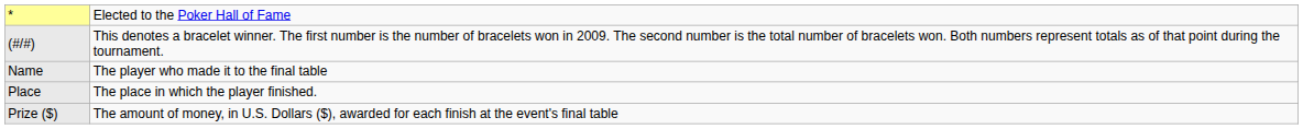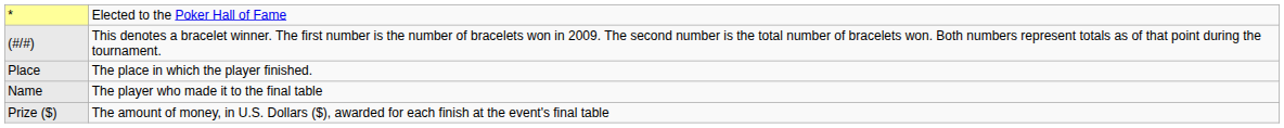 <table class="wikitable">
 <tr>
 <td style="background-color:#FFFF99; width:6em">*</td>
 <td>Elected to the <a href='#'>Poker Hall of Fame</a></td>
 </tr>
 <tr>
 <td bgcolor="#E9E9E9">(#/#)</td>
 <td>This denotes a bracelet winner. The first number is the number of bracelets won in 2009. The second number is the total number of bracelets won. Both numbers represent totals as of that point during the tournament.</td>
 </tr>
 <tr>
+<td bgcolor="#E9E9E9">Place</td>
+<td>The place in which the player finished.</td>
+</tr>
+<tr>
 <td bgcolor="#E9E9E9">Name</td>
 <td>The player who made it to the final table</td>
-</tr>
-<tr>
-<td bgcolor="#E9E9E9">Place</td>
-<td>The place in which the player finished.</td>
 </tr>
 <tr>
 <td bgcolor="#E9E9E9">Prize ($)</td>
 <td>The amount of money, in U.S. Dollars ($), awarded for each finish at the event's final table</td>
 </tr>
 </table>
